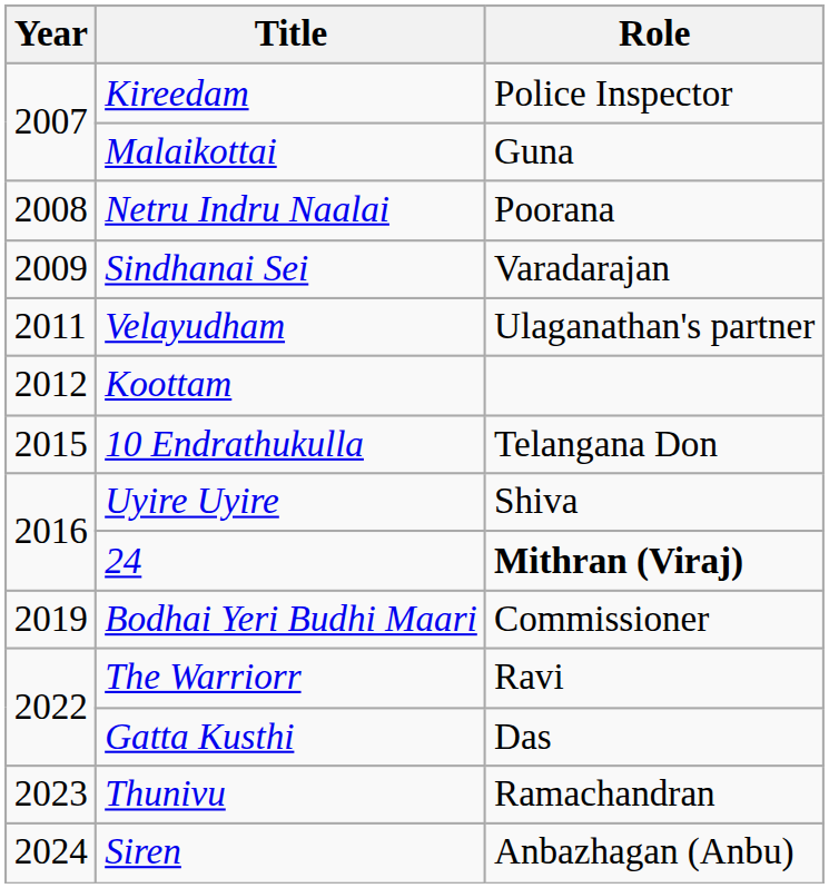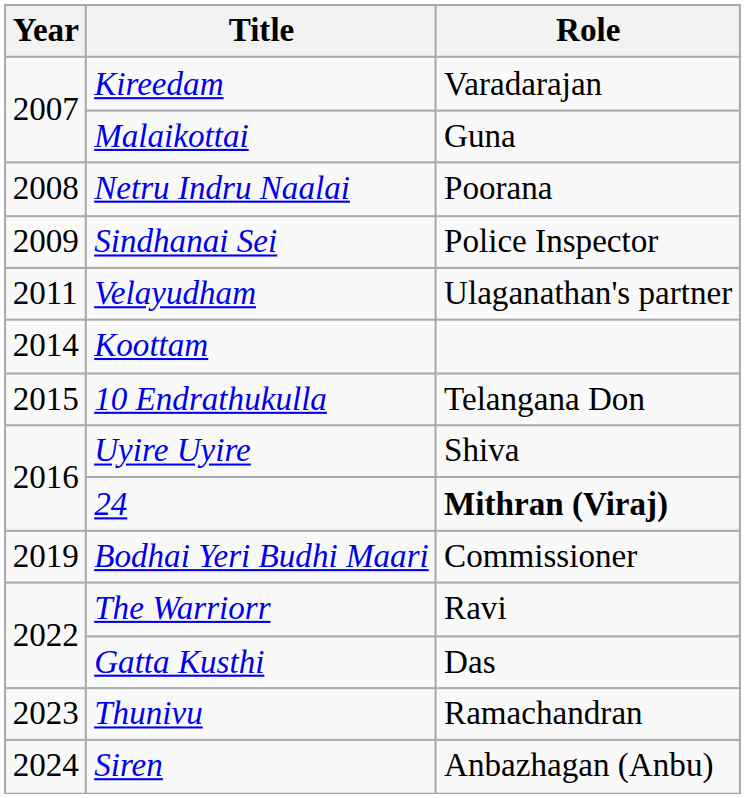 <table class="wikitable">
 <tr>
 <th>Year</th>
 <th>Title</th>
 <th>Role</th>
 </tr>
 <tr>
 <td rowspan="2">2007</td>
 <td><em><a href='#'>Kireedam</a></em></td>
-<td>Police Inspector</td>
+<td>Varadarajan</td>
 </tr>
 <tr>
 <td><em><a href='#'>Malaikottai</a></em></td>
 <td>Guna</td>
 </tr>
 <tr>
 <td>2008</td>
 <td><em><a href='#'>Netru Indru Naalai</a></em></td>
 <td>Poorana</td>
 </tr>
 <tr>
 <td>2009</td>
 <td><em><a href='#'>Sindhanai Sei</a></em></td>
-<td>Varadarajan</td>
+<td>Police Inspector</td>
 </tr>
 <tr>
 <td>2011</td>
 <td><em><a href='#'>Velayudham</a></em></td>
 <td>Ulaganathan's partner</td>
 </tr>
 <tr>
-<td>2012</td>
+<td>2014</td>
 <td><em><a href='#'>Koottam</a></em></td>
 <td></td>
 </tr>
 <tr>
 <td rowspan="1">2015</td>
 <td><em><a href='#'>10 Endrathukulla</a></em></td>
 <td>Telangana Don</td>
 </tr>
 <tr>
 <td rowspan="2">2016</td>
 <td><em><a href='#'>Uyire Uyire</a></em></td>
 <td>Shiva</td>
 </tr>
 <tr>
 <td><em><a href='#'>24</a></em></td>
 <td><strong>Mithran (Viraj)</strong></td>
 </tr>
 <tr>
 <td rowspan="1">2019</td>
 <td><em><a href='#'>Bodhai Yeri Budhi Maari</a></em></td>
 <td>Commissioner</td>
 </tr>
 <tr>
 <td rowspan="2">2022</td>
 <td><em><a href='#'>The Warriorr</a></em></td>
 <td>Ravi</td>
 </tr>
 <tr>
 <td><em><a href='#'>Gatta Kusthi</a></em></td>
 <td>Das</td>
 </tr>
 <tr>
 <td>2023</td>
 <td><em><a href='#'>Thunivu</a></em></td>
 <td>Ramachandran</td>
 </tr>
 <tr>
 <td>2024</td>
 <td><em><a href='#'>Siren</a></em></td>
 <td>Anbazhagan (Anbu)</td>
 </tr>
 </table>
